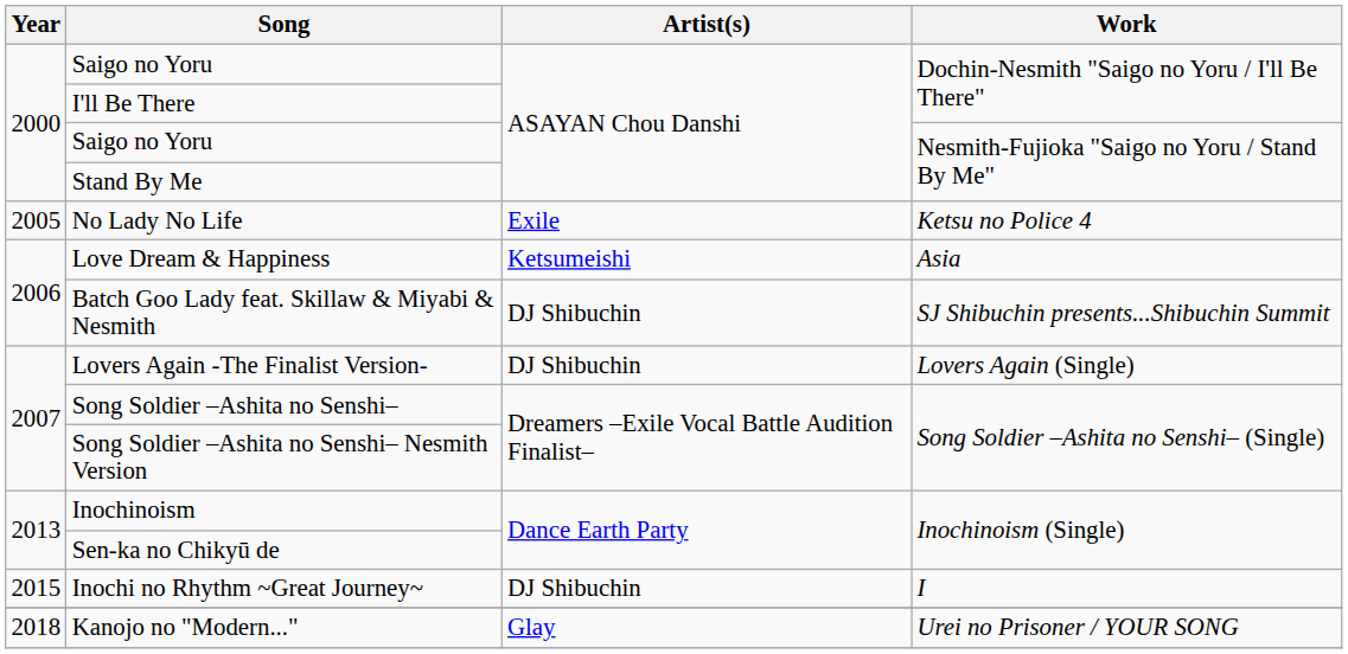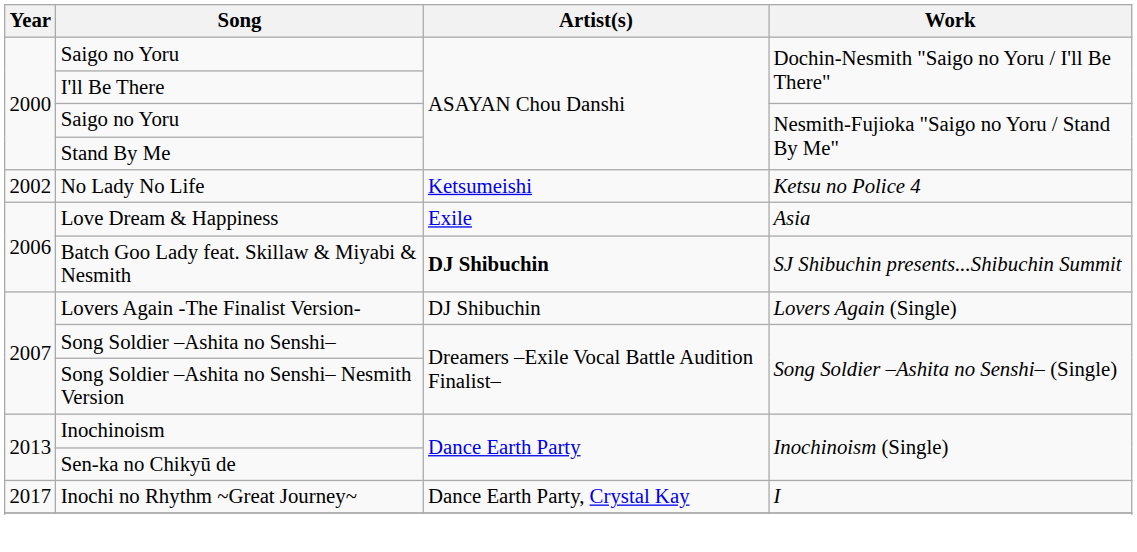 <table class="wikitable">
 <tr>
 <th>Year</th>
 <th>Song</th>
 <th>Artist(s)</th>
 <th>Work</th>
 </tr>
 <tr>
 <td rowspan="4">2000</td>
 <td>Saigo no Yoru</td>
 <td rowspan="4">ASAYAN Chou Danshi</td>
 <td rowspan="2">Dochin-Nesmith "Saigo no Yoru / I'll Be There"</td>
 </tr>
 <tr>
 <td>I'll Be There</td>
 </tr>
 <tr>
 <td>Saigo no Yoru</td>
 <td rowspan="2">Nesmith-Fujioka "Saigo no Yoru / Stand By Me"</td>
 </tr>
 <tr>
 <td>Stand By Me</td>
 </tr>
 <tr>
-<td>2005</td>
+<td>2002</td>
 <td>No Lady No Life</td>
-<td><a href='#'>Exile</a></td>
+<td><a href='#'>Ketsumeishi</a></td>
 <td><em>Ketsu no Police 4</em></td>
 </tr>
 <tr>
 <td rowspan="2">2006</td>
 <td>Love Dream & Happiness</td>
-<td><a href='#'>Ketsumeishi</a></td>
+<td><a href='#'>Exile</a></td>
 <td><em>Asia</em></td>
 </tr>
 <tr>
 <td>Batch Goo Lady feat. Skillaw & Miyabi & Nesmith</td>
-<td>DJ Shibuchin</td>
+<td><strong>DJ Shibuchin</strong></td>
 <td><em>SJ Shibuchin presents...Shibuchin Summit</em></td>
 </tr>
 <tr>
 <td rowspan="3">2007</td>
 <td>Lovers Again -The Finalist Version-</td>
 <td>DJ Shibuchin</td>
 <td><em>Lovers Again</em> (Single)</td>
 </tr>
 <tr>
 <td>Song Soldier –Ashita no Senshi–</td>
 <td rowspan="2">Dreamers –Exile Vocal Battle Audition Finalist–</td>
 <td rowspan="2"><em>Song Soldier –Ashita no Senshi–</em> (Single)</td>
 </tr>
 <tr>
 <td>Song Soldier –Ashita no Senshi– Nesmith Version</td>
 </tr>
 <tr>
 <td rowspan="2">2013</td>
 <td>Inochinoism</td>
 <td rowspan="2"><a href='#'>Dance Earth Party</a></td>
 <td rowspan="2"><em>Inochinoism</em> (Single)</td>
 </tr>
 <tr>
 <td>Sen-ka no Chikyū de</td>
 </tr>
 <tr>
-<td>2015</td>
+<td>2017</td>
 <td>Inochi no Rhythm ~Great Journey~</td>
-<td>DJ Shibuchin</td>
+<td>Dance Earth Party, <a href='#'>Crystal Kay</a></td>
 <td><em>I</em></td>
 </tr>
 <tr>
 </tr>
 <tr>
-<td>2018</td>
-<td>Kanojo no "Modern..."</td>
-<td><a href='#'>Glay</a></td>
-<td><em>Urei no Prisoner / YOUR SONG</em></td>
-</tr>
-<tr>
 </tr>
 </table>
